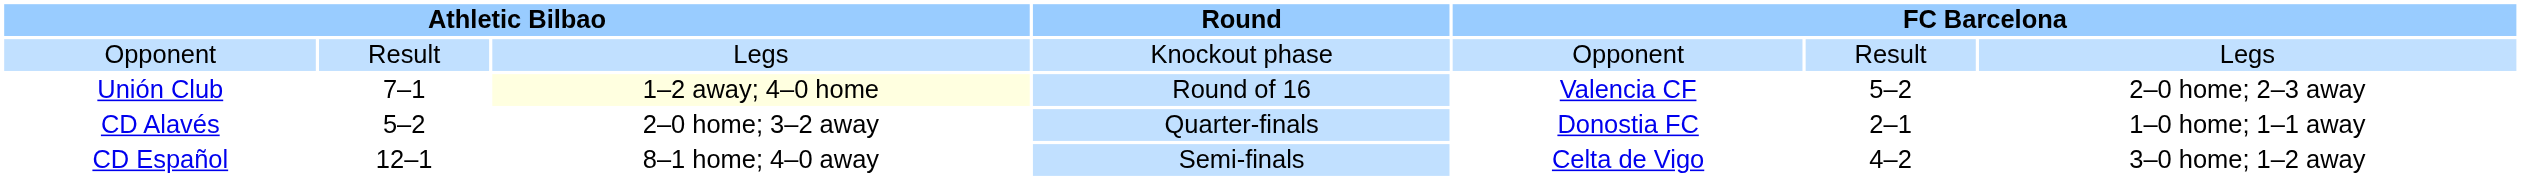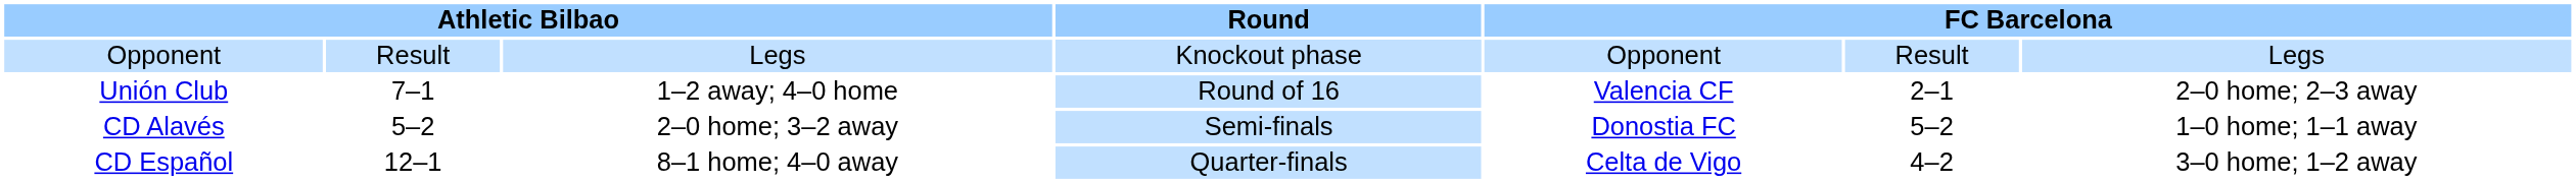 <table width="100%" style="text-align:center">
 <tr valign=top bgcolor=#99ccff>
 <th colspan=3 style="width:1*">Athletic Bilbao</th>
 <th>Round</th>
 <th colspan=3 style="width:1*">FC Barcelona</th>
 </tr>
 <tr valign=top bgcolor=#c1e0ff>
 <td>Opponent</td>
 <td>Result</td>
 <td>Legs</td>
 <td bgcolor=#c1e0ff>Knockout phase</td>
 <td>Opponent</td>
 <td>Result</td>
 <td>Legs</td>
 </tr>
 <tr>
 <td><a href='#'>Unión Club</a></td>
 <td>7–1</td>
-<td style="background: lightyellow;">1–2 away; 4–0 home</td>
+<td>1–2 away; 4–0 home</td>
 <td bgcolor=#c1e0ff>Round of 16</td>
 <td><a href='#'>Valencia CF</a></td>
-<td>5–2</td>
+<td>2–1</td>
 <td>2–0 home; 2–3 away</td>
 </tr>
 <tr>
 <td><a href='#'>CD Alavés</a></td>
 <td>5–2</td>
 <td>2–0 home; 3–2 away</td>
-<td bgcolor=#c1e0ff>Quarter-finals</td>
+<td bgcolor=#c1e0ff>Semi-finals</td>
 <td><a href='#'>Donostia FC</a></td>
-<td>2–1</td>
+<td>5–2</td>
 <td>1–0 home; 1–1 away</td>
 </tr>
 <tr>
 <td><a href='#'>CD Español</a></td>
 <td>12–1</td>
 <td>8–1 home; 4–0 away</td>
-<td bgcolor=#c1e0ff>Semi-finals</td>
+<td bgcolor=#c1e0ff>Quarter-finals</td>
 <td><a href='#'>Celta de Vigo</a></td>
 <td>4–2</td>
 <td>3–0 home; 1–2 away</td>
 </tr>
 </table>
